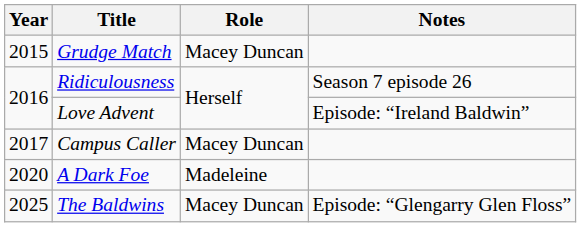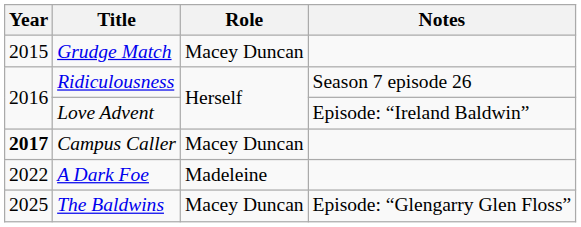 <table class="wikitable">
 <tr>
 <th>Year</th>
 <th>Title</th>
 <th>Role</th>
 <th>Notes</th>
 </tr>
 <tr>
 <td>2015</td>
 <td><em><a href='#'>Grudge Match</a></em></td>
 <td>Macey Duncan</td>
 <td></td>
 </tr>
 <tr>
 <td rowspan="2">2016</td>
 <td><em><a href='#'>Ridiculousness</a></em></td>
 <td rowspan="2">Herself</td>
 <td>Season 7 episode 26</td>
 </tr>
 <tr>
 <td><em>Love Advent</em></td>
 <td>Episode: “Ireland Baldwin”</td>
 </tr>
 <tr>
-<td>2017</td>
+<td><strong>2017</strong></td>
 <td><em>Campus Caller</em></td>
 <td>Macey Duncan</td>
 <td></td>
 </tr>
 <tr>
-<td>2020</td>
+<td>2022</td>
 <td><em><a href='#'>A Dark Foe</a></em></td>
 <td>Madeleine</td>
 <td></td>
 </tr>
 <tr>
 <td>2025</td>
 <td><em><a href='#'>The Baldwins</a></em></td>
 <td>Macey Duncan</td>
 <td>Episode: “Glengarry Glen Floss”</td>
 </tr>
 </table>
